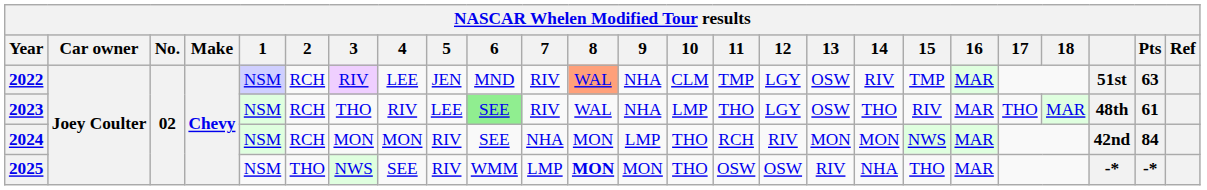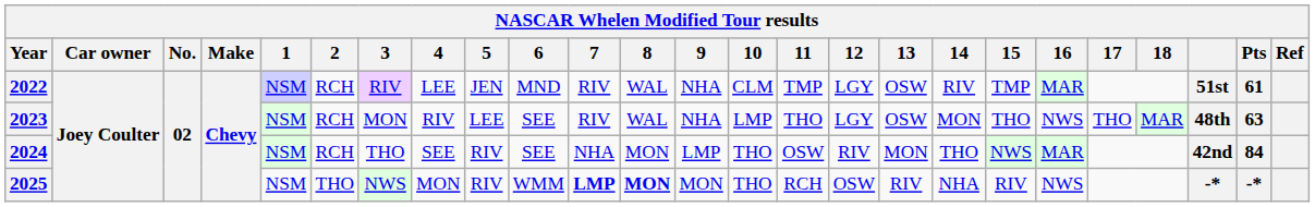 <table class="wikitable" style="text-align:center; font-size:75%">
 <tr>
 <th colspan="36"><a href='#'>NASCAR Whelen Modified Tour</a> results</th>
 </tr>
 <tr>
 <th>Year</th>
 <th>Car owner</th>
 <th>No.</th>
 <th>Make</th>
 <th>1</th>
 <th>2</th>
 <th>3</th>
 <th>4</th>
 <th>5</th>
 <th>6</th>
 <th>7</th>
 <th>8</th>
 <th>9</th>
 <th>10</th>
 <th>11</th>
 <th>12</th>
 <th>13</th>
 <th>14</th>
 <th>15</th>
 <th>16</th>
 <th>17</th>
 <th>18</th>
 <th></th>
 <th>Pts</th>
 <th>Ref</th>
 </tr>
 <tr>
 <th><a href='#'>2022</a></th>
 <th rowspan=4>Joey Coulter</th>
 <th rowspan=4>02</th>
 <th rowspan=4><a href='#'>Chevy</a></th>
 <td style="background:#CFCFFF;"><a href='#'>NSM</a><br></td>
 <td><a href='#'>RCH</a></td>
 <td style="background:#EFCFFF;"><a href='#'>RIV</a><br></td>
 <td><a href='#'>LEE</a></td>
 <td><a href='#'>JEN</a></td>
 <td><a href='#'>MND</a></td>
 <td><a href='#'>RIV</a></td>
-<td style="background: lightsalmon;"><a href='#'>WAL</a></td>
+<td><a href='#'>WAL</a></td>
 <td><a href='#'>NHA</a></td>
 <td><a href='#'>CLM</a></td>
 <td><a href='#'>TMP</a></td>
 <td><a href='#'>LGY</a></td>
 <td><a href='#'>OSW</a></td>
 <td><a href='#'>RIV</a></td>
 <td><a href='#'>TMP</a></td>
 <td style="background:#DFFFDF;"><a href='#'>MAR</a><br></td>
 <td colspan=2></td>
 <th>51st</th>
-<th>63</th>
+<th>61</th>
 <th></th>
 </tr>
 <tr>
 <th><a href='#'>2023</a></th>
 <td style="background:#DFFFDF;"><a href='#'>NSM</a><br></td>
 <td><a href='#'>RCH</a></td>
-<td><a href='#'>THO</a></td>
+<td><a href='#'>MON</a></td>
 <td><a href='#'>RIV</a></td>
 <td><a href='#'>LEE</a></td>
-<td style="background: lightgreen;"><a href='#'>SEE</a></td>
+<td><a href='#'>SEE</a></td>
 <td><a href='#'>RIV</a></td>
 <td><a href='#'>WAL</a></td>
 <td><a href='#'>NHA</a></td>
 <td><a href='#'>LMP</a></td>
 <td><a href='#'>THO</a></td>
 <td><a href='#'>LGY</a></td>
 <td><a href='#'>OSW</a></td>
+<td><a href='#'>MON</a></td>
 <td><a href='#'>THO</a></td>
-<td><a href='#'>RIV</a></td>
-<td><a href='#'>MAR</a></td>
+<td><a href='#'>NWS</a></td>
 <td><a href='#'>THO</a></td>
 <td style="background:#DFFFDF;"><a href='#'>MAR</a><br></td>
 <th>48th</th>
-<th>61</th>
+<th>63</th>
 <th></th>
 </tr>
 <tr>
 <th><a href='#'>2024</a></th>
 <td style="background:#DFFFDF;"><a href='#'>NSM</a><br></td>
 <td><a href='#'>RCH</a></td>
-<td><a href='#'>MON</a></td>
-<td><a href='#'>MON</a></td>
+<td><a href='#'>THO</a></td>
+<td><a href='#'>SEE</a></td>
 <td><a href='#'>RIV</a></td>
 <td><a href='#'>SEE</a></td>
 <td><a href='#'>NHA</a></td>
 <td><a href='#'>MON</a></td>
 <td><a href='#'>LMP</a></td>
 <td><a href='#'>THO</a></td>
-<td><a href='#'>RCH</a></td>
+<td><a href='#'>OSW</a></td>
 <td><a href='#'>RIV</a></td>
 <td><a href='#'>MON</a></td>
-<td><a href='#'>MON</a></td>
+<td><a href='#'>THO</a></td>
 <td style="background:#DFFFDF;"><a href='#'>NWS</a><br></td>
 <td style="background:#DFFFDF;"><a href='#'>MAR</a><br></td>
 <td colspan=2></td>
 <th>42nd</th>
 <th>84</th>
 <th></th>
 </tr>
 <tr>
 <th><a href='#'>2025</a></th>
 <td><a href='#'>NSM</a></td>
 <td><a href='#'>THO</a></td>
 <td style="background:#DFFFDF;"><a href='#'>NWS</a><br></td>
-<td><a href='#'>SEE</a></td>
+<td><a href='#'>MON</a></td>
 <td><a href='#'>RIV</a></td>
 <td><a href='#'>WMM</a></td>
-<td><a href='#'>LMP</a></td>
+<td><strong><a href='#'>LMP</a></strong></td>
 <td><strong><a href='#'>MON</a></strong></td>
 <td><a href='#'>MON</a></td>
 <td><a href='#'>THO</a></td>
-<td><a href='#'>OSW</a></td>
+<td><a href='#'>RCH</a></td>
 <td><a href='#'>OSW</a></td>
 <td><a href='#'>RIV</a></td>
 <td><a href='#'>NHA</a></td>
-<td><a href='#'>THO</a></td>
-<td><a href='#'>MAR</a></td>
+<td><a href='#'>RIV</a></td>
+<td><a href='#'>NWS</a></td>
 <td colspan=2></td>
 <th>-*</th>
 <th>-*</th>
 <th></th>
 </tr>
 </table>
